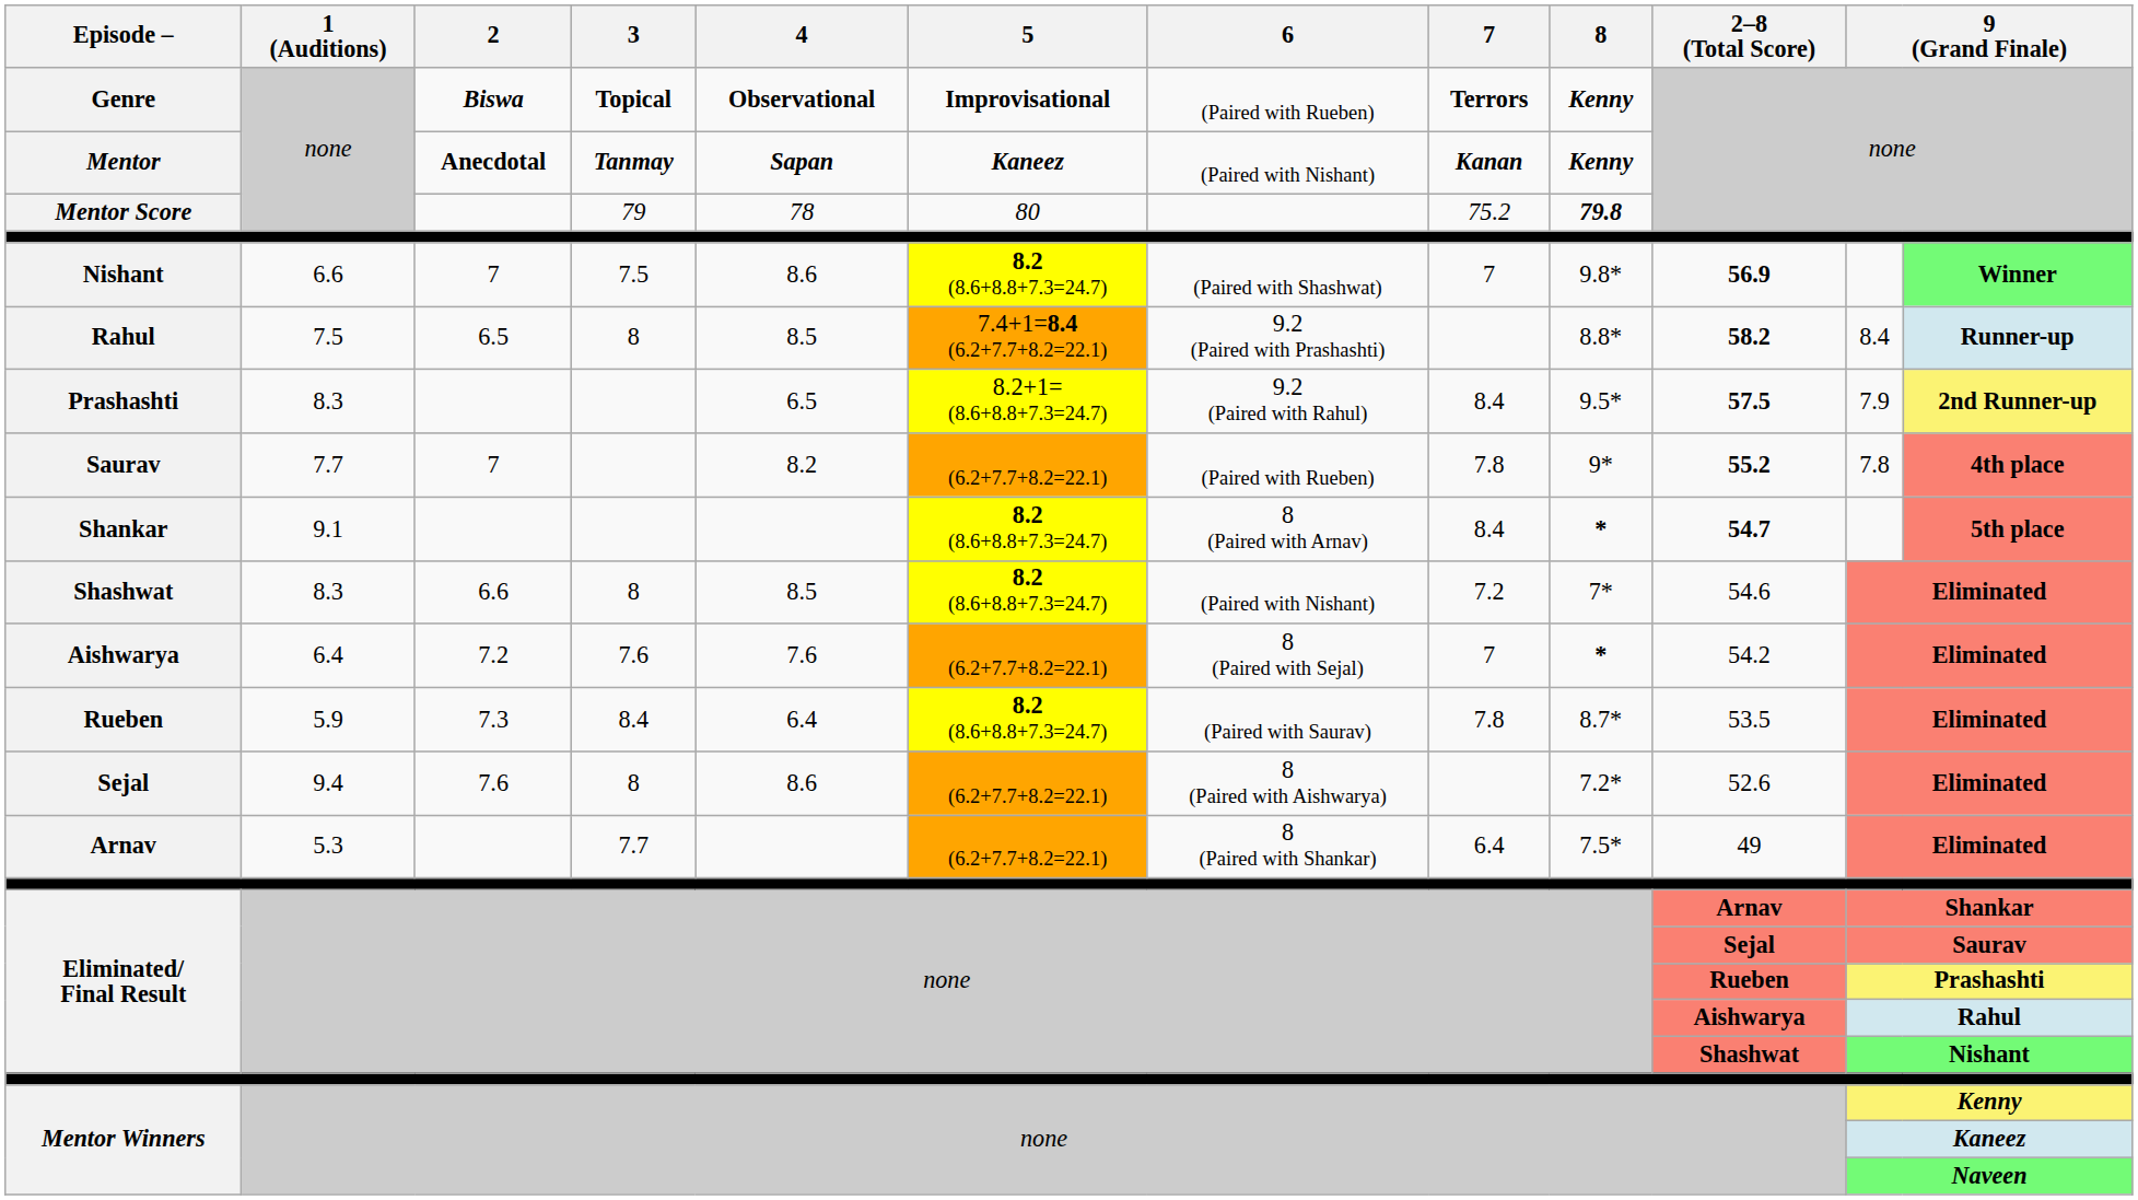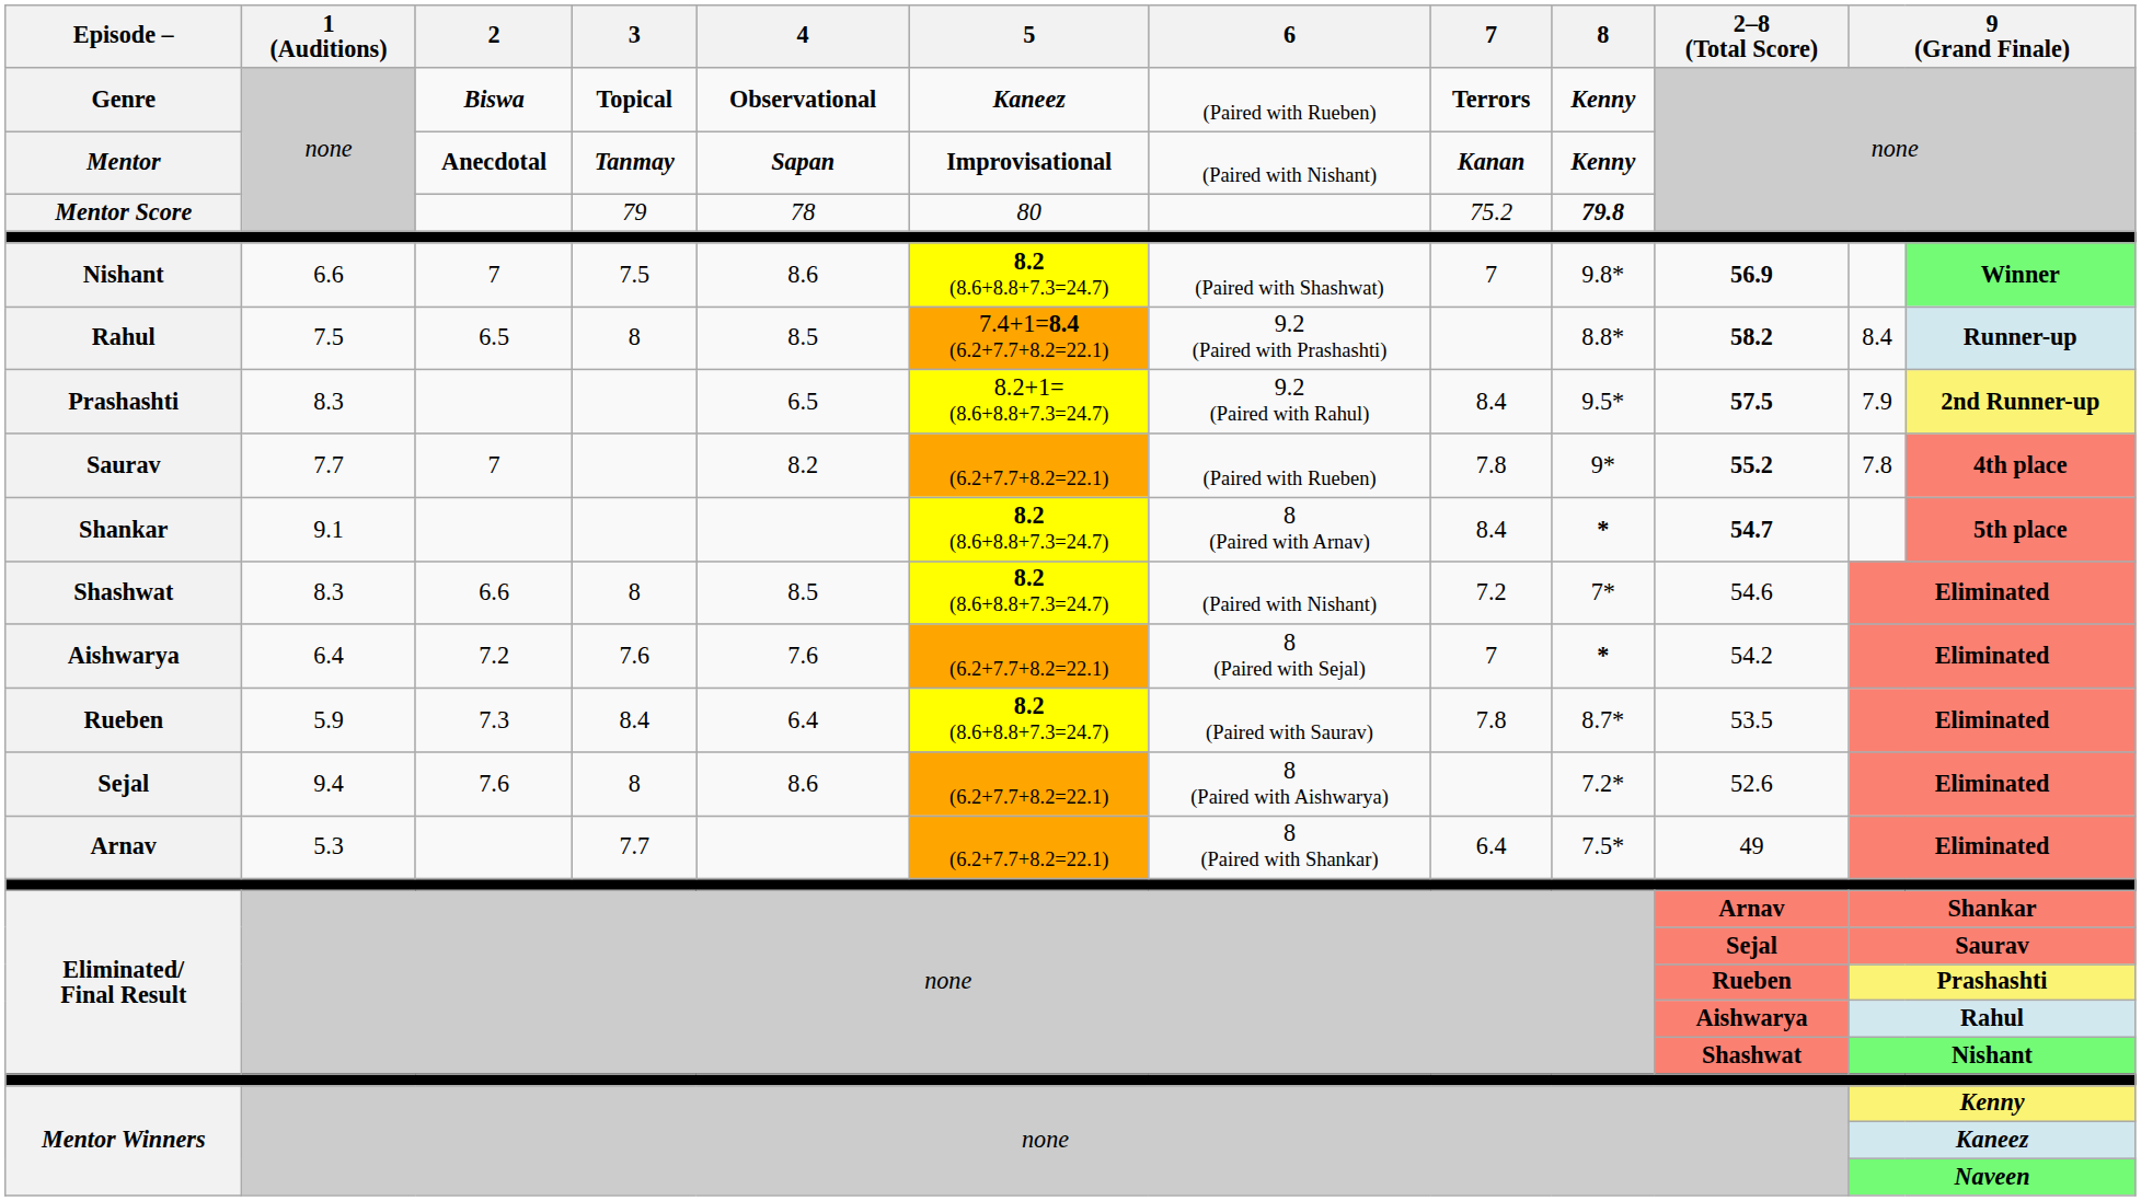 <table class="wikitable" style="text-align:center; width:100%; font-size:90%; line-height:15px;">
 <tr>
 <th>Episode –</th>
 <th>1<br>(Auditions)</th>
 <th>2</th>
 <th>3</th>
 <th>4</th>
 <th>5</th>
 <th>6</th>
 <th>7</th>
 <th>8</th>
 <th>2–8<br>(Total Score)</th>
 <th colspan="2">9<br>(Grand Finale)</th>
 </tr>
 <tr>
 <th>Genre</th>
 <td rowspan="3" bgcolor="#ccc"><em>none</em></td>
 <td><strong><em>Biswa</em></strong></td>
 <td><strong>Topical</strong></td>
 <td><strong>Observational</strong></td>
-<td><strong>Improvisational</strong></td>
+<td><strong><em>Kaneez</em></strong></td>
 <td><strong></strong><br><small>(Paired with Rueben)</small></td>
 <td><strong>Terrors</strong></td>
 <td><strong><em>Kenny</em></strong></td>
 <td colspan="3" rowspan="3" bgcolor="#ccc"><em>none</em></td>
 </tr>
 <tr>
 <th><em>Mentor</em></th>
 <td><strong>Anecdotal</strong></td>
 <td><strong><em>Tanmay</em></strong></td>
 <td><strong><em>Sapan</em></strong></td>
-<td><strong><em>Kaneez</em></strong></td>
+<td><strong>Improvisational</strong></td>
 <td><strong></strong><br><small>(Paired with Nishant)</small></td>
 <td><strong><em>Kanan</em></strong></td>
 <td><strong><em>Kenny</em></strong></td>
 </tr>
 <tr>
 <th><em>Mentor Score</em></th>
 <td><strong><em></em></strong></td>
 <td><em>79</em></td>
 <td><em>78</em></td>
 <td><em>80</em></td>
 <td><strong><em></em></strong></td>
 <td><em>75.2</em></td>
 <td><strong><em>79.8</em></strong></td>
 </tr>
 <tr>
 <td colspan="12" bgcolor="black"></td>
 </tr>
 <tr>
 <th>Nishant</th>
 <td>6.6</td>
 <td>7</td>
 <td>7.5</td>
 <td>8.6</td>
 <td bgcolor="yellow"><strong>8.2</strong><br><small>(8.6+8.8+7.3=24.7)</small></td>
 <td><br><small>(Paired with Shashwat)</small></td>
 <td>7</td>
 <td>9.8*</td>
 <td><strong>56.9</strong></td>
 <td><strong></strong></td>
 <td bgcolor="#73FB76"><strong>Winner</strong></td>
 </tr>
 <tr>
 <th>Rahul</th>
 <td>7.5</td>
 <td>6.5</td>
 <td>8</td>
 <td>8.5</td>
 <td bgcolor="orange">7.4+1=<strong>8.4</strong><br><small>(6.2+7.7+8.2=22.1)</small></td>
 <td>9.2<br><small>(Paired with Prashashti)</small></td>
 <td><strong></strong></td>
 <td>8.8*</td>
 <td><strong>58.2</strong></td>
 <td>8.4</td>
 <td bgcolor="#D1E8EF"><strong>Runner-up</strong></td>
 </tr>
 <tr>
 <th>Prashashti</th>
 <td>8.3</td>
 <td><strong></strong></td>
 <td><strong></strong></td>
 <td>6.5</td>
 <td bgcolor="yellow">8.2+1=<strong></strong><br><small>(8.6+8.8+7.3=24.7)</small></td>
 <td>9.2<br><small>(Paired with Rahul)</small></td>
 <td>8.4</td>
 <td>9.5*</td>
 <td><strong>57.5</strong></td>
 <td>7.9</td>
 <td bgcolor="#FBF373"><strong>2nd Runner-up</strong></td>
 </tr>
 <tr>
 <th>Saurav</th>
 <td>7.7</td>
 <td>7</td>
 <td><strong></strong></td>
 <td>8.2</td>
 <td bgcolor="orange"><strong></strong><br><small>(6.2+7.7+8.2=22.1)</small></td>
 <td><strong></strong><br><small>(Paired with Rueben)</small></td>
 <td>7.8</td>
 <td>9*</td>
 <td><strong>55.2</strong></td>
 <td>7.8</td>
 <td bgcolor="salmon"><strong>4th place</strong></td>
 </tr>
 <tr>
 <th>Shankar</th>
 <td>9.1</td>
 <td><strong></strong></td>
 <td><strong></strong></td>
 <td><strong></strong></td>
 <td bgcolor="yellow"><strong>8.2</strong><br><small>(8.6+8.8+7.3=24.7)</small></td>
 <td>8<br><small>(Paired with Arnav)</small></td>
 <td>8.4</td>
 <td><strong>*</strong></td>
 <td><strong>54.7</strong></td>
 <td><strong></strong></td>
 <td bgcolor="salmon"><strong>5th place</strong></td>
 </tr>
 <tr>
 <th>Shashwat</th>
 <td>8.3</td>
 <td>6.6</td>
 <td>8</td>
 <td>8.5</td>
 <td bgcolor="yellow"><strong>8.2</strong><br><small>(8.6+8.8+7.3=24.7)</small></td>
 <td><strong></strong><br><small>(Paired with Nishant)</small></td>
 <td>7.2</td>
 <td>7*</td>
 <td>54.6</td>
 <td colspan="2" bgcolor="salmon"><strong>Eliminated</strong></td>
 </tr>
 <tr>
 <th>Aishwarya</th>
 <td>6.4</td>
 <td>7.2</td>
 <td>7.6</td>
 <td>7.6</td>
 <td bgcolor="orange"><strong></strong><br><small>(6.2+7.7+8.2=22.1)</small></td>
 <td>8<br><small>(Paired with Sejal)</small></td>
 <td>7</td>
 <td><strong>*</strong></td>
 <td>54.2</td>
 <td colspan="2" bgcolor="salmon"><strong>Eliminated</strong></td>
 </tr>
 <tr>
 <th>Rueben</th>
 <td>5.9</td>
 <td>7.3</td>
 <td>8.4</td>
 <td>6.4</td>
 <td bgcolor="yellow"><strong>8.2</strong><br><small>(8.6+8.8+7.3=24.7)</small></td>
 <td><strong></strong><br><small>(Paired with Saurav)</small></td>
 <td>7.8</td>
 <td>8.7*</td>
 <td>53.5</td>
 <td colspan="2" bgcolor="salmon"><strong>Eliminated</strong></td>
 </tr>
 <tr>
 <th>Sejal</th>
 <td>9.4</td>
 <td>7.6</td>
 <td>8</td>
 <td>8.6</td>
 <td bgcolor="orange"><strong></strong><br><small>(6.2+7.7+8.2=22.1)</small></td>
 <td>8<br><small>(Paired with Aishwarya)</small></td>
 <td><strong></strong></td>
 <td>7.2*</td>
 <td>52.6</td>
 <td colspan="2" bgcolor="salmon"><strong>Eliminated</strong></td>
 </tr>
 <tr>
 <th>Arnav</th>
 <td>5.3</td>
 <td><strong></strong></td>
 <td>7.7</td>
 <td><strong></strong></td>
 <td bgcolor="orange"><strong></strong><br><small>(6.2+7.7+8.2=22.1)</small></td>
 <td>8<br><small>(Paired with Shankar)</small></td>
 <td>6.4</td>
 <td>7.5*</td>
 <td>49</td>
 <td colspan="2" bgcolor="salmon"><strong>Eliminated</strong></td>
 </tr>
 <tr>
 <td colspan="12" bgcolor="black"></td>
 </tr>
 <tr>
 <th rowspan="5">Eliminated/<br>Final Result</th>
 <td colspan="8" rowspan="5" bgcolor="#ccc"><em>none</em></td>
 <td bgcolor="salmon"><strong>Arnav</strong></td>
 <td colspan="2" bgcolor="salmon"><strong>Shankar</strong></td>
 </tr>
 <tr>
 <td bgcolor="salmon"><strong>Sejal</strong></td>
 <td colspan="2" bgcolor="salmon"><strong>Saurav</strong></td>
 </tr>
 <tr>
 <td bgcolor="salmon"><strong>Rueben</strong></td>
 <td colspan="2" style="background:#FBF373"><strong>Prashashti</strong></td>
 </tr>
 <tr>
 <td bgcolor="salmon"><strong>Aishwarya</strong></td>
 <td colspan="2" style="background:#D1E8EF;"><strong>Rahul</strong></td>
 </tr>
 <tr>
 <td bgcolor="salmon"><strong>Shashwat</strong></td>
 <td colspan="2" style="background:#73FB76;"><strong>Nishant</strong></td>
 </tr>
 <tr>
 <td colspan="12" bgcolor="black"></td>
 </tr>
 <tr>
 <th rowspan="3"><em>Mentor Winners</em></th>
 <td colspan="9" rowspan="3" bgcolor="#ccc"><em>none</em></td>
 <td colspan="2" style="background:#FBF373"><strong><em>Kenny</em></strong></td>
 </tr>
 <tr>
 <td colspan="2" style="background:#D1E8EF;"><strong><em>Kaneez</em></strong></td>
 </tr>
 <tr>
 <td colspan="2" style="background:#73FB76;"><strong><em>Naveen</em></strong></td>
 </tr>
 </table>
